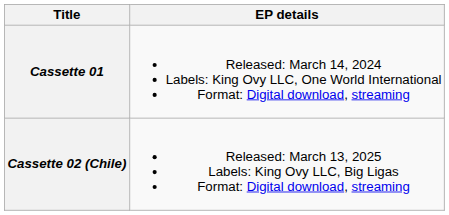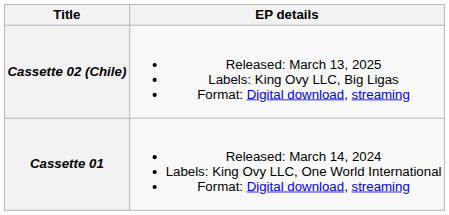 <table class="wikitable plainrowheaders" style="text-align: center;">
 <tr>
 <th scope="col">Title</th>
 <th scope="col">EP details</th>
 </tr>
 <tr>
+<th scope="row"><em>Cassette 02 (Chile)</em></th>
+<td><br><ul><li>Released: March 13, 2025</li><li>Labels: King Ovy LLC, Big Ligas</li><li>Format: <a href='#'>Digital download</a>, <a href='#'>streaming</a></li></ul></td>
+</tr>
+<tr>
 <th scope="row"><em>Cassette 01</em><br></th>
 <td><br><ul><li>Released: March 14, 2024</li><li>Labels: King Ovy LLC, One World International</li><li>Format: <a href='#'>Digital download</a>, <a href='#'>streaming</a></li></ul></td>
 </tr>
-<tr>
-<th scope="row"><em>Cassette 02 (Chile)</em></th>
-<td><br><ul><li>Released: March 13, 2025</li><li>Labels: King Ovy LLC, Big Ligas</li><li>Format: <a href='#'>Digital download</a>, <a href='#'>streaming</a></li></ul></td>
-</tr>
 </table>
